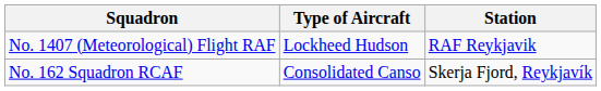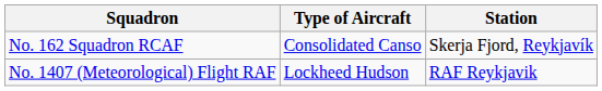 <table class="wikitable">
 <tr>
 <th>Squadron</th>
 <th>Type of Aircraft</th>
 <th>Station</th>
 </tr>
 <tr>
+<td><a href='#'>No. 162 Squadron RCAF</a></td>
+<td><a href='#'>Consolidated Canso</a></td>
+<td>Skerja Fjord, <a href='#'>Reykjavík</a></td>
+</tr>
+<tr>
 <td><a href='#'>No. 1407 (Meteorological) Flight RAF</a></td>
 <td><a href='#'>Lockheed Hudson</a></td>
 <td><a href='#'>RAF Reykjavik</a></td>
 </tr>
-<tr>
-<td><a href='#'>No. 162 Squadron RCAF</a></td>
-<td><a href='#'>Consolidated Canso</a></td>
-<td>Skerja Fjord, <a href='#'>Reykjavík</a></td>
-</tr>
 </table>
